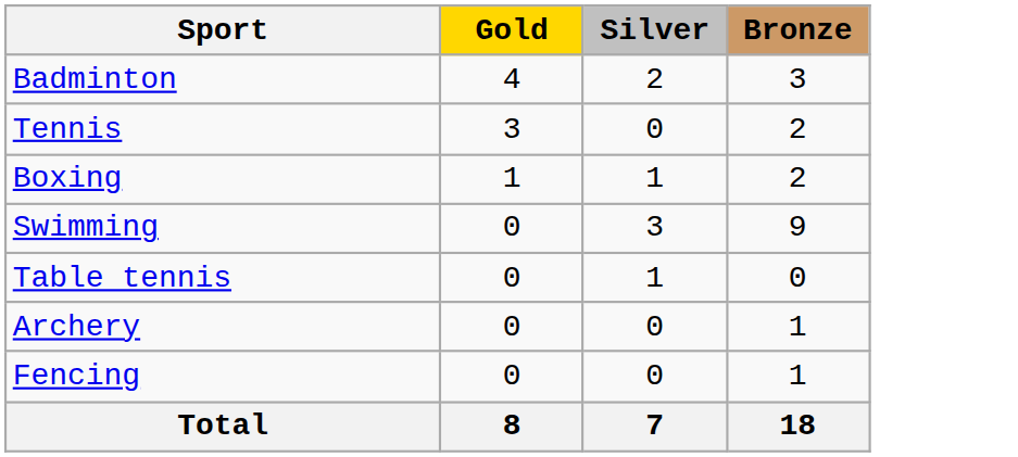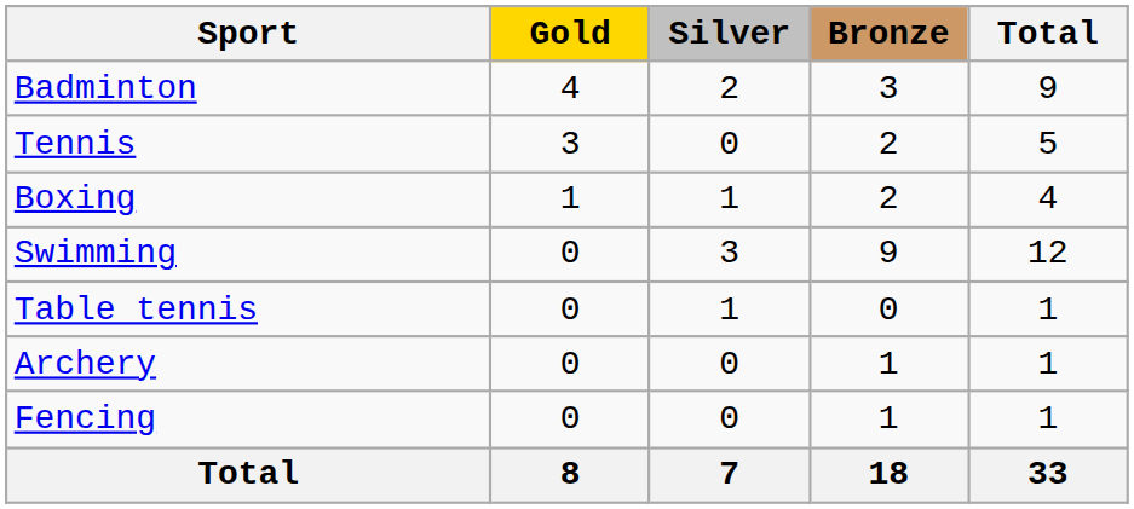 <table class="wikitable sortable" style="text-align:center;">
 <tr>
 <th width=180>Sport</th>
 <th scope="col" style="background:gold; width:55px;">Gold</th>
 <th scope="col" style="background:silver; width:55px;">Silver</th>
 <th scope="col" style="background:#cc9966; width:55px;">Bronze</th>
+<th width=55>Total</th>
 </tr>
 <tr>
 <td align=left><a href='#'>Badminton</a></td>
 <td>4</td>
 <td>2</td>
 <td>3</td>
+<td>9</td>
 </tr>
 <tr>
 <td align=left><a href='#'>Tennis</a></td>
 <td>3</td>
 <td>0</td>
 <td>2</td>
+<td>5</td>
 </tr>
 <tr>
 <td align=left><a href='#'>Boxing</a></td>
 <td>1</td>
 <td>1</td>
 <td>2</td>
+<td>4</td>
 </tr>
 <tr>
 <td align=left><a href='#'>Swimming</a></td>
 <td>0</td>
 <td>3</td>
 <td>9</td>
+<td>12</td>
 </tr>
 <tr>
 <td align=left><a href='#'>Table tennis</a></td>
 <td>0</td>
 <td>1</td>
 <td>0</td>
+<td>1</td>
 </tr>
 <tr>
 <td align=left><a href='#'>Archery</a></td>
 <td>0</td>
 <td>0</td>
+<td>1</td>
 <td>1</td>
 </tr>
 <tr>
 <td align=left><a href='#'>Fencing</a></td>
 <td>0</td>
 <td>0</td>
 <td>1</td>
+<td>1</td>
 </tr>
 <tr class="sortbottom">
 <th>Total</th>
 <th>8</th>
 <th>7</th>
 <th>18</th>
+<th>33</th>
 </tr>
 </table>
